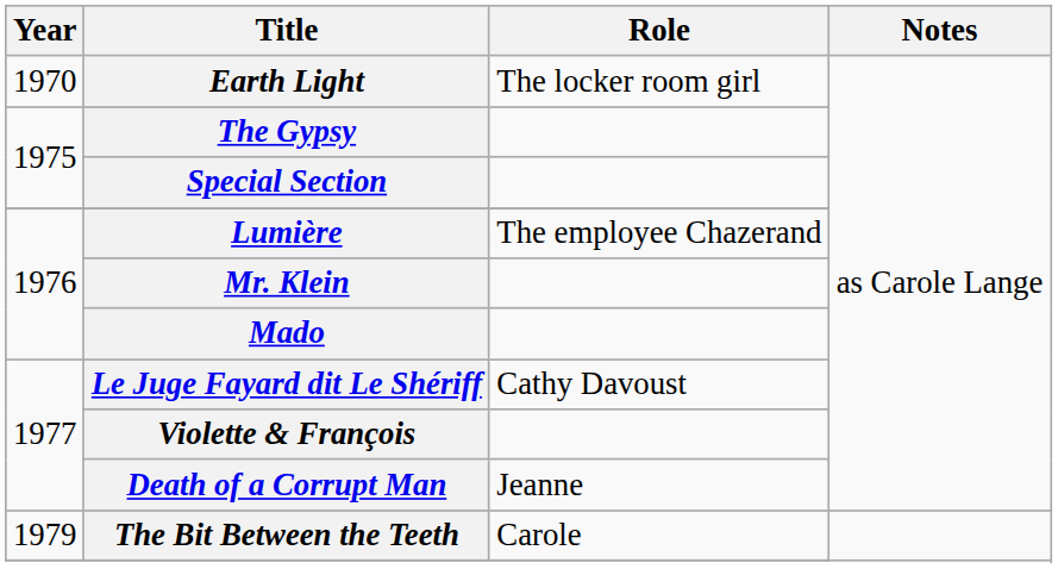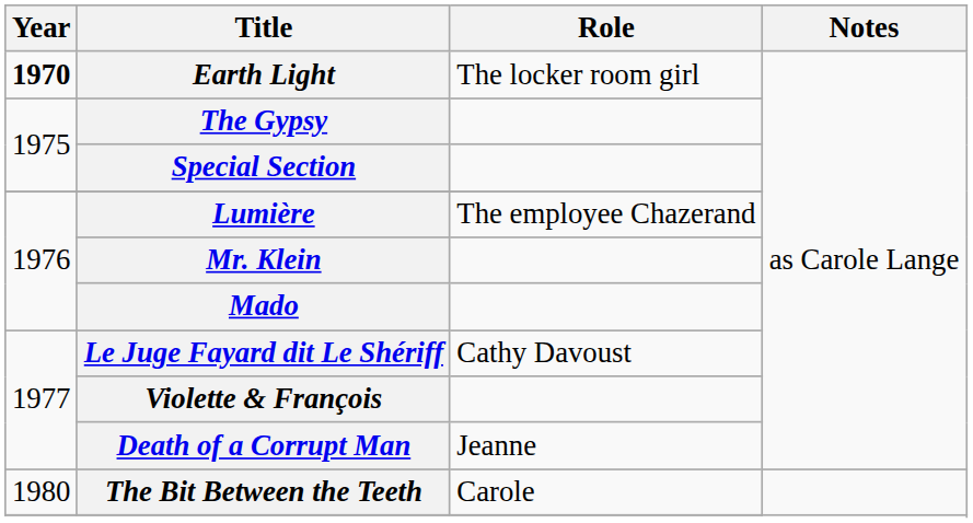 <table class="wikitable plainrowheaders sortable">
 <tr>
 <th>Year</th>
 <th>Title</th>
 <th>Role</th>
 <th>Notes</th>
 </tr>
 <tr>
-<td>1970</td>
+<td><strong>1970</strong></td>
 <th scope="row"><em>Earth Light</em></th>
 <td>The locker room girl</td>
 <td rowspan=10>as Carole Lange</td>
 </tr>
 <tr>
 <td rowspan=2>1975</td>
 <th scope="row"><em><a href='#'>The Gypsy</a></em></th>
 <td></td>
 </tr>
 <tr>
 <th scope="row"><em><a href='#'>Special Section</a></em></th>
 <td></td>
 </tr>
 <tr>
 </tr>
 <tr>
 <td rowspan=3>1976</td>
 <th scope="row"><em><a href='#'>Lumière</a></em></th>
 <td>The employee Chazerand</td>
 </tr>
 <tr>
 <th scope="row"><em><a href='#'>Mr. Klein</a></em></th>
 <td></td>
 </tr>
 <tr>
 <th scope="row"><em><a href='#'>Mado</a></em></th>
 <td></td>
 </tr>
 <tr>
 <td rowspan=3>1977</td>
 <th scope="row"><em><a href='#'>Le Juge Fayard dit Le Shériff</a></em></th>
 <td>Cathy Davoust</td>
 </tr>
 <tr>
 <th scope="row"><em>Violette & François</em></th>
 <td></td>
 </tr>
 <tr>
 <th scope="row"><em><a href='#'>Death of a Corrupt Man</a></em></th>
 <td>Jeanne</td>
 </tr>
 <tr>
-<td>1979</td>
+<td>1980</td>
 <th scope="row"><em>The Bit Between the Teeth</em></th>
 <td>Carole</td>
 </tr>
 <tr>
 </tr>
 </table>
